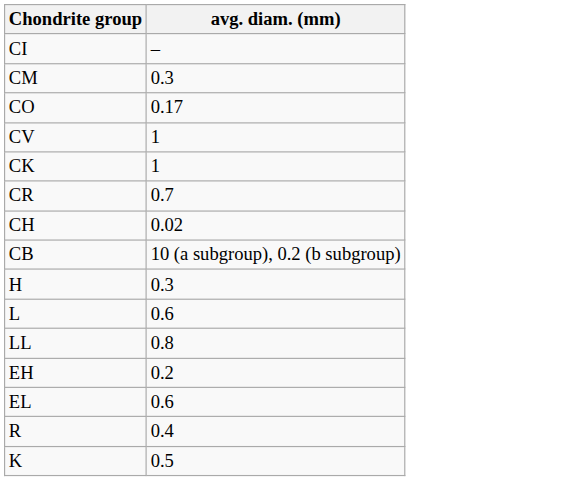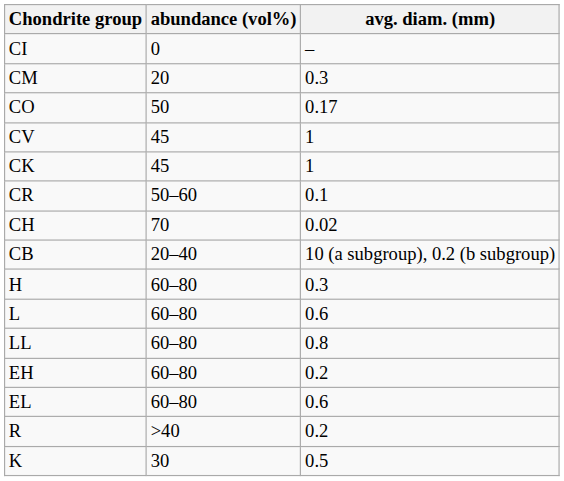 <table class="wikitable" align=center>
 <tr>
 <th>Chondrite group</th>
+<th>abundance (vol%)</th>
 <th>avg. diam. (mm)</th>
 </tr>
 <tr>
 <td>CI</td>
+<td>0</td>
 <td>–</td>
 </tr>
 <tr>
 <td>CM</td>
+<td>20</td>
 <td>0.3</td>
 </tr>
 <tr>
 <td>CO</td>
+<td>50</td>
 <td>0.17</td>
 </tr>
 <tr>
 <td>CV</td>
+<td>45</td>
 <td>1</td>
 </tr>
 <tr>
 <td>CK</td>
+<td>45</td>
 <td>1</td>
 </tr>
 <tr>
 <td>CR</td>
-<td>0.7</td>
+<td>50–60</td>
+<td>0.1</td>
 </tr>
 <tr>
 <td>CH</td>
+<td>70</td>
 <td>0.02</td>
 </tr>
 <tr>
 <td>CB</td>
+<td>20–40</td>
 <td>10 (a subgroup), 0.2 (b subgroup)</td>
 </tr>
 <tr>
 <td>H</td>
+<td>60–80</td>
 <td>0.3</td>
 </tr>
 <tr>
 <td>L</td>
+<td>60–80</td>
 <td>0.6</td>
 </tr>
 <tr>
 <td>LL</td>
+<td>60–80</td>
 <td>0.8</td>
 </tr>
 <tr>
 <td>EH</td>
+<td>60–80</td>
 <td>0.2</td>
 </tr>
 <tr>
 <td>EL</td>
+<td>60–80</td>
 <td>0.6</td>
 </tr>
 <tr>
 <td>R</td>
-<td>0.4</td>
+<td>>40</td>
+<td>0.2</td>
 </tr>
 <tr>
 <td>K</td>
+<td>30</td>
 <td>0.5</td>
 </tr>
 </table>
